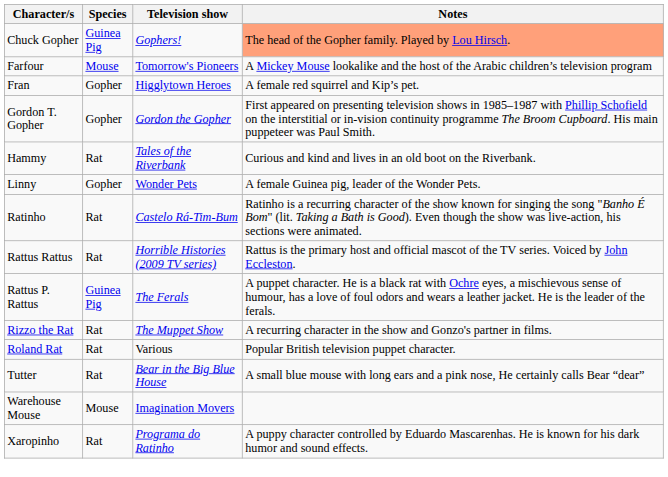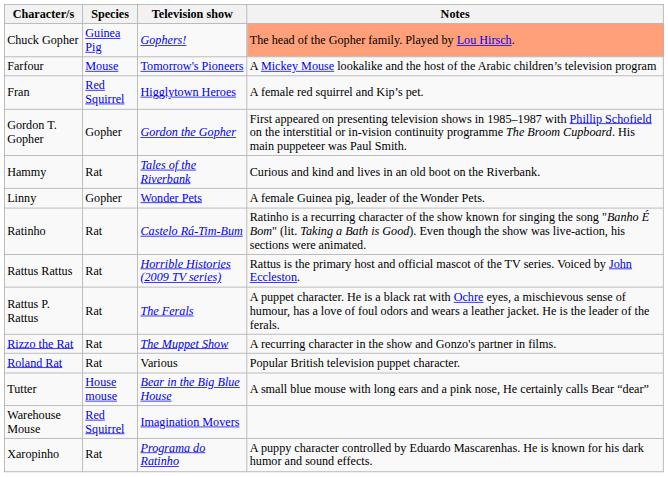 <table class="wikitable sortable">
 <tr>
 <th>Character/s</th>
 <th>Species</th>
 <th>Television show</th>
 <th>Notes</th>
 </tr>
 <tr>
 <td>Chuck Gopher</td>
 <td><a href='#'>Guinea Pig</a></td>
 <td><em><a href='#'>Gophers!</a></em></td>
 <td style="background: lightsalmon;">The head of the Gopher family. Played by <a href='#'>Lou Hirsch</a>.</td>
 </tr>
 <tr>
 <td>Farfour</td>
 <td><a href='#'>Mouse</a></td>
 <td><a href='#'>Tomorrow's Pioneers</a></td>
 <td>A <a href='#'>Mickey Mouse</a> lookalike and the host of the Arabic children’s television program</td>
 </tr>
 <tr>
 <td>Fran</td>
-<td>Gopher</td>
+<td><a href='#'>Red Squirrel</a></td>
 <td><a href='#'>Higglytown Heroes</a></td>
 <td>A female red squirrel and Kip’s pet.</td>
 </tr>
 <tr>
 <td>Gordon T. Gopher</td>
 <td>Gopher</td>
 <td><em><a href='#'>Gordon the Gopher</a></em></td>
 <td>First appeared on presenting television shows in 1985–1987 with <a href='#'>Phillip Schofield</a> on the interstitial or in-vision continuity programme <em>The Broom Cupboard</em>. His main puppeteer was Paul Smith.</td>
 </tr>
 <tr>
 <td>Hammy</td>
 <td>Rat</td>
 <td><em><a href='#'>Tales of the Riverbank</a></em></td>
 <td>Curious and kind and lives in an old boot on the Riverbank.</td>
 </tr>
 <tr>
 <td>Linny</td>
 <td>Gopher</td>
 <td><a href='#'>Wonder Pets</a></td>
 <td>A female Guinea pig, leader of the Wonder Pets.</td>
 </tr>
 <tr>
 <td>Ratinho</td>
 <td>Rat</td>
 <td><em><a href='#'>Castelo Rá-Tim-Bum</a></em></td>
 <td>Ratinho is a recurring character of the show known for singing the song "<em>Banho É Bom</em>" (lit. <em>Taking a Bath is Good</em>). Even though the show was live-action, his sections were animated.</td>
 </tr>
 <tr>
 <td>Rattus Rattus</td>
 <td>Rat</td>
 <td><em><a href='#'>Horrible Histories (2009 TV series)</a></em></td>
 <td>Rattus is the primary host and official mascot of the TV series. Voiced by <a href='#'>John Eccleston</a>.</td>
 </tr>
 <tr>
 <td>Rattus P. Rattus</td>
-<td><a href='#'>Guinea Pig</a></td>
+<td>Rat</td>
 <td><em><a href='#'>The Ferals</a></em></td>
 <td>A puppet character. He is a black rat with <a href='#'>Ochre</a> eyes, a mischievous sense of humour, has a love of foul odors and wears a leather jacket. He is the leader of the ferals.</td>
 </tr>
 <tr>
 <td><a href='#'>Rizzo the Rat</a></td>
 <td>Rat</td>
 <td><em><a href='#'>The Muppet Show</a></em></td>
 <td>A recurring character in the show and Gonzo's partner in films.</td>
 </tr>
 <tr>
 <td><a href='#'>Roland Rat</a></td>
 <td>Rat</td>
 <td>Various</td>
 <td>Popular British television puppet character.</td>
 </tr>
 <tr>
 <td>Tutter</td>
-<td>Rat</td>
+<td><a href='#'>House mouse</a></td>
 <td><em><a href='#'>Bear in the Big Blue House</a></em></td>
 <td>A small blue mouse with long ears and a pink nose, He certainly calls Bear “dear”</td>
 </tr>
 <tr>
 <td>Warehouse Mouse</td>
-<td>Mouse</td>
+<td><a href='#'>Red Squirrel</a></td>
 <td><a href='#'>Imagination Movers</a></td>
 </tr>
 <tr>
 <td>Xaropinho</td>
 <td>Rat</td>
 <td><em><a href='#'>Programa do Ratinho</a></em></td>
 <td>A puppy character controlled by Eduardo Mascarenhas. He is known for his dark humor and sound effects.</td>
 </tr>
 </table>
